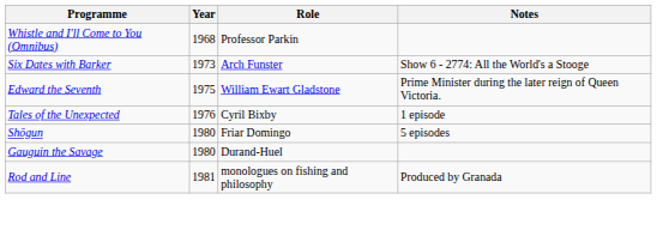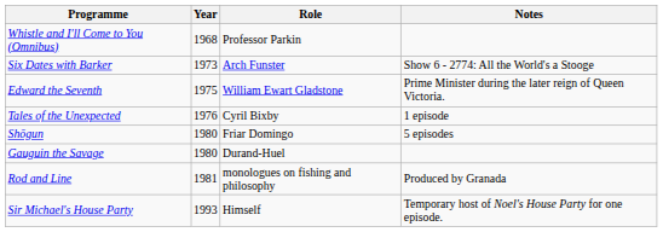 <table class="wikitable plainrowheaders sortable" style="margin-right: 0;">
 <tr>
 <th scope="col">Programme</th>
 <th scope="col">Year</th>
 <th scope="col">Role</th>
 <th scope="col" class="unsortable">Notes</th>
 </tr>
 <tr>
 <td><em><a href='#'>Whistle and I'll Come to You (Omnibus)</a></em></td>
 <td>1968</td>
 <td>Professor Parkin</td>
 <td></td>
 </tr>
 <tr>
 <td><em><a href='#'>Six Dates with Barker</a></em></td>
 <td>1973</td>
 <td><a href='#'>Arch Funster</a></td>
 <td>Show 6 - 2774: All the World's a Stooge</td>
 </tr>
 <tr>
 <td><em><a href='#'>Edward the Seventh</a></em></td>
 <td>1975</td>
 <td><a href='#'>William Ewart Gladstone</a></td>
 <td>Prime Minister during the later reign of Queen Victoria.</td>
 </tr>
 <tr>
 <td><em><a href='#'>Tales of the Unexpected</a></em></td>
 <td>1976</td>
 <td>Cyril Bixby</td>
 <td>1 episode</td>
 </tr>
 <tr>
 <td><em><a href='#'>Shōgun</a></em></td>
 <td>1980</td>
 <td>Friar Domingo</td>
 <td>5 episodes</td>
 </tr>
 <tr>
 <td><em><a href='#'>Gauguin the Savage</a></em></td>
 <td>1980</td>
 <td>Durand-Huel</td>
 <td></td>
 </tr>
 <tr>
 <td><em><a href='#'>Rod and Line</a></em></td>
 <td>1981</td>
 <td>monologues on fishing and philosophy</td>
 <td>Produced by Granada</td>
 </tr>
+<tr>
+<td><em><a href='#'>Sir Michael's House Party</a></em></td>
+<td>1993</td>
+<td>Himself</td>
+<td>Temporary host of <em>Noel's House Party</em> for one episode.</td>
+</tr>
 </table>
